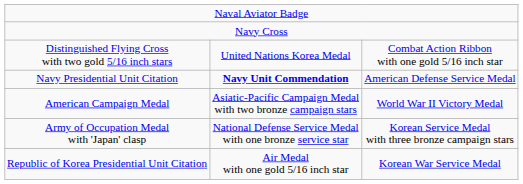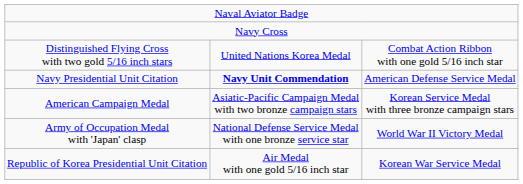 <table class="wikitable" style="margin:1em auto; text-align:center;">
 <tr>
 <td colspan="3"><a href='#'>Naval Aviator Badge</a></td>
 </tr>
 <tr>
 <td colspan="3"><a href='#'>Navy Cross</a></td>
 </tr>
 <tr>
 <td><a href='#'>Distinguished Flying Cross</a><br>with two gold <a href='#'>5/16 inch stars</a></td>
 <td><a href='#'>United Nations Korea Medal</a></td>
 <td><a href='#'>Combat Action Ribbon</a><br>with one gold 5/16 inch star</td>
 </tr>
 <tr>
 <td><a href='#'>Navy Presidential Unit Citation</a></td>
 <td><strong><a href='#'>Navy Unit Commendation</a></strong></td>
 <td><a href='#'>American Defense Service Medal</a></td>
 </tr>
 <tr>
 <td><a href='#'>American Campaign Medal</a></td>
 <td><a href='#'>Asiatic-Pacific Campaign Medal</a><br>with two bronze <a href='#'>campaign stars</a></td>
-<td><a href='#'>World War II Victory Medal</a></td>
+<td><a href='#'>Korean Service Medal</a><br>with three bronze campaign stars</td>
 </tr>
 <tr>
 <td><a href='#'>Army of Occupation Medal</a><br>with 'Japan' clasp</td>
 <td><a href='#'>National Defense Service Medal</a><br>with one bronze <a href='#'>service star</a></td>
-<td><a href='#'>Korean Service Medal</a><br>with three bronze campaign stars</td>
+<td><a href='#'>World War II Victory Medal</a></td>
 </tr>
 <tr>
 <td><a href='#'>Republic of Korea Presidential Unit Citation</a></td>
 <td><a href='#'>Air Medal</a><br>with one gold 5/16 inch star</td>
 <td><a href='#'>Korean War Service Medal</a></td>
 </tr>
 </table>
